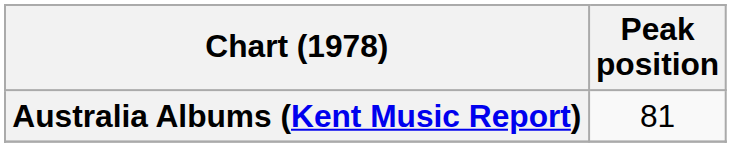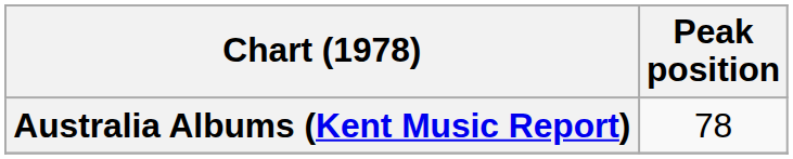 <table class="wikitable sortable plainrowheaders">
 <tr>
 <th scope="col">Chart (1978)</th>
 <th scope="col">Peak<br>position</th>
 </tr>
 <tr>
 <th scope="row">Australia Albums (<a href='#'>Kent Music Report</a>)</th>
-<td align="center">81</td>
+<td align="center">78</td>
 </tr>
 <tr>
 </tr>
 <tr>
 </tr>
 </table>
